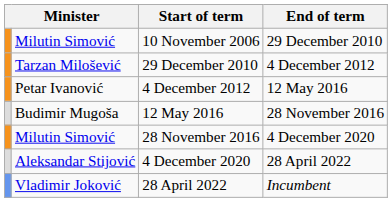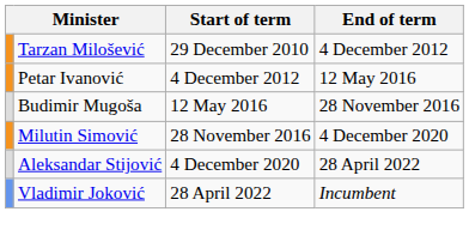 <table class="wikitable">
 <tr>
 <th colspan=2>Minister</th>
 <th>Start of term</th>
 <th>End of term</th>
-</tr>
-<tr>
-<th style="background:#F6931D;"></th>
-<td><a href='#'>Milutin Simović</a></td>
-<td>10 November 2006</td>
-<td>29 December 2010</td>
 </tr>
 <tr>
 <th style="background:#F6931D;"></th>
 <td><a href='#'>Tarzan Milošević</a></td>
 <td>29 December 2010</td>
 <td>4 December 2012</td>
 </tr>
 <tr>
 <th style="background:#F6931D;"></th>
 <td>Petar Ivanović</td>
 <td>4 December 2012</td>
 <td>12 May 2016</td>
 </tr>
 <tr>
 <th style="background:#dddddd;"></th>
 <td>Budimir Mugoša</td>
 <td>12 May 2016</td>
 <td>28 November 2016</td>
 </tr>
 <tr>
 <th style="background:#F6931D;"></th>
 <td><a href='#'>Milutin Simović</a></td>
 <td>28 November 2016</td>
 <td>4 December 2020</td>
 </tr>
 <tr>
 <th style="background:#dddddd;"></th>
 <td><a href='#'>Aleksandar Stijović</a></td>
 <td>4 December 2020</td>
 <td>28 April 2022</td>
 </tr>
 <tr>
 <th style="background:cornflowerblue;"></th>
 <td><a href='#'>Vladimir Joković</a></td>
 <td>28 April 2022</td>
 <td><em>Incumbent</em></td>
 </tr>
 </table>
